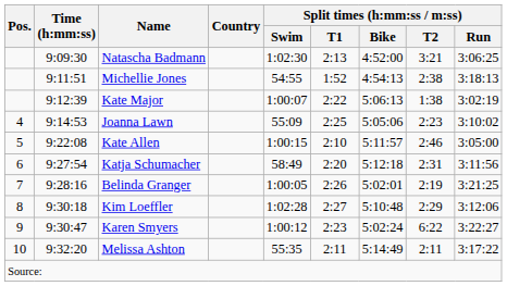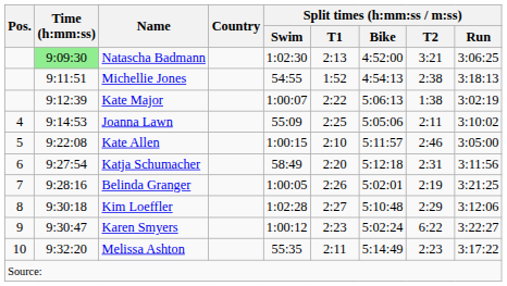 <table class="wikitable" style="text-align:center">
 <tr>
 <th rowspan="2">Pos.</th>
 <th rowspan="2">Time<br>(h:mm:ss)</th>
 <th rowspan="2">Name</th>
 <th rowspan="2">Country</th>
 <th colspan="5">Split times (h:mm:ss / m:ss)</th>
 </tr>
 <tr>
 <th>Swim</th>
 <th>    T1    </th>
 <th>Bike</th>
 <th>    T2    </th>
 <th>Run</th>
 </tr>
 <tr>
 <td></td>
-<td>9:09:30</td>
+<td style="background: lightgreen;">9:09:30</td>
 <td align="left"><a href='#'>Natascha Badmann</a></td>
 <td align="left"></td>
 <td>1:02:30</td>
 <td>2:13</td>
 <td>4:52:00</td>
 <td>3:21</td>
 <td>3:06:25</td>
 </tr>
 <tr>
 <td></td>
 <td>9:11:51</td>
 <td align="left"><a href='#'>Michellie Jones</a></td>
 <td align="left"></td>
 <td>54:55</td>
 <td>1:52</td>
 <td>4:54:13</td>
 <td>2:38</td>
 <td>3:18:13</td>
 </tr>
 <tr>
 <td></td>
 <td>9:12:39</td>
 <td align="left"><a href='#'>Kate Major</a></td>
 <td align="left"></td>
 <td>1:00:07</td>
 <td>2:22</td>
 <td>5:06:13</td>
 <td>1:38</td>
 <td>3:02:19</td>
 </tr>
 <tr>
 <td>4</td>
 <td>9:14:53</td>
 <td align="left"><a href='#'>Joanna Lawn</a></td>
 <td align="left"></td>
 <td>55:09</td>
 <td>2:25</td>
 <td>5:05:06</td>
-<td>2:23</td>
+<td>2:11</td>
 <td>3:10:02</td>
 </tr>
 <tr>
 <td>5</td>
 <td>9:22:08</td>
 <td align="left"><a href='#'>Kate Allen</a></td>
 <td align="left"></td>
 <td>1:00:15</td>
 <td>2:10</td>
 <td>5:11:57</td>
 <td>2:46</td>
 <td>3:05:00</td>
 </tr>
 <tr>
 <td>6</td>
 <td>9:27:54</td>
 <td align="left"><a href='#'>Katja Schumacher</a></td>
 <td align="left"></td>
 <td>58:49</td>
 <td>2:20</td>
 <td>5:12:18</td>
 <td>2:31</td>
 <td>3:11:56</td>
 </tr>
 <tr>
 <td>7</td>
 <td>9:28:16</td>
 <td align="left"><a href='#'>Belinda Granger</a></td>
 <td align="left"></td>
 <td>1:00:05</td>
 <td>2:26</td>
 <td>5:02:01</td>
 <td>2:19</td>
 <td>3:21:25</td>
 </tr>
 <tr>
 <td>8</td>
 <td>9:30:18</td>
 <td align="left"><a href='#'>Kim Loeffler</a></td>
 <td align="left"></td>
 <td>1:02:28</td>
 <td>2:27</td>
 <td>5:10:48</td>
 <td>2:29</td>
 <td>3:12:06</td>
 </tr>
 <tr>
 <td>9</td>
 <td>9:30:47</td>
 <td align="left"><a href='#'>Karen Smyers</a></td>
 <td align="left"></td>
 <td>1:00:12</td>
 <td>2:23</td>
 <td>5:02:24</td>
 <td>6:22</td>
 <td>3:22:27</td>
 </tr>
 <tr>
 <td>10</td>
 <td>9:32:20</td>
 <td align="left"><a href='#'>Melissa Ashton</a></td>
 <td align="left"></td>
 <td>55:35</td>
 <td>2:11</td>
 <td>5:14:49</td>
-<td>2:11</td>
+<td>2:23</td>
 <td>3:17:22</td>
 </tr>
 <tr>
 <td colspan="9" align="left"><small>Source:</small></td>
 </tr>
 </table>
